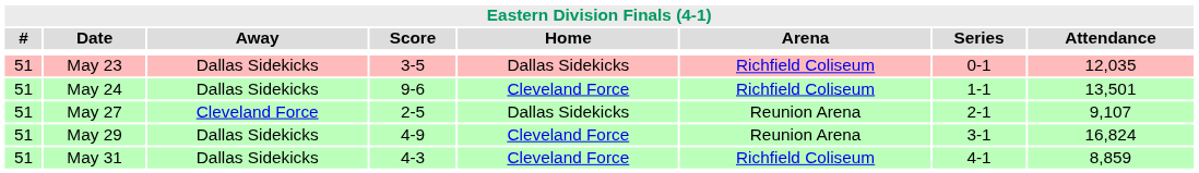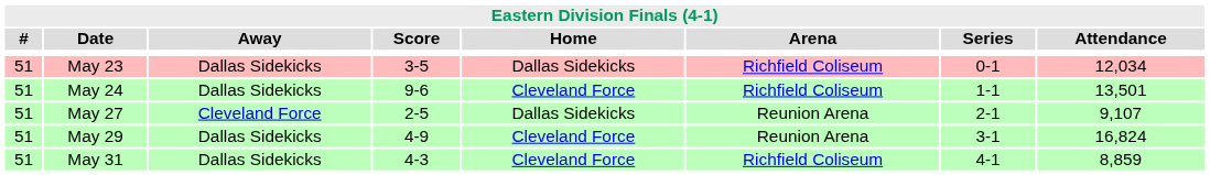 <table class="toccolours collapsible collapsed" width=90% style="clear:both; margin:1.5em auto; text-align:center;">
 <tr>
 <th colspan=11 style="background:#EBEBEB; color:#009960;">Eastern Division Finals (4-1)</th>
 </tr>
 <tr align="center" bgcolor="#dddddd">
 <td><strong>#</strong></td>
 <td><strong>Date</strong></td>
 <td><strong>Away</strong></td>
 <td><strong>Score</strong></td>
 <td><strong>Home</strong></td>
 <td><strong>Arena</strong></td>
 <td><strong>Series</strong></td>
 <td><strong>Attendance</strong></td>
 </tr>
 <tr align="center" bgcolor="#ccffcc">
 </tr>
 <tr>
 </tr>
 <tr align="center" bgcolor="#ffbbbb">
 <td>51</td>
 <td>May 23</td>
 <td>Dallas Sidekicks</td>
 <td>3-5</td>
 <td>Dallas Sidekicks</td>
 <td><a href='#'>Richfield Coliseum</a></td>
 <td>0-1</td>
-<td>12,035</td>
+<td>12,034</td>
 </tr>
 <tr align="center" bgcolor="#bbffbb">
 <td>51</td>
 <td>May 24</td>
 <td>Dallas Sidekicks</td>
 <td>9-6</td>
 <td><a href='#'>Cleveland Force</a></td>
 <td><a href='#'>Richfield Coliseum</a></td>
 <td>1-1</td>
 <td>13,501</td>
 </tr>
 <tr align="center" bgcolor="#bbffbb">
 <td>51</td>
 <td>May 27</td>
 <td><a href='#'>Cleveland Force</a></td>
 <td>2-5</td>
 <td>Dallas Sidekicks</td>
 <td>Reunion Arena</td>
 <td>2-1</td>
 <td>9,107</td>
 </tr>
 <tr align="center" bgcolor="#bbffbb">
 <td>51</td>
 <td>May 29</td>
 <td>Dallas Sidekicks</td>
 <td>4-9</td>
 <td><a href='#'>Cleveland Force</a></td>
 <td>Reunion Arena</td>
 <td>3-1</td>
 <td>16,824</td>
 </tr>
 <tr align="center" bgcolor="#bbffbb">
 <td>51</td>
 <td>May 31</td>
 <td>Dallas Sidekicks</td>
 <td>4-3</td>
 <td><a href='#'>Cleveland Force</a></td>
 <td><a href='#'>Richfield Coliseum</a></td>
 <td>4-1</td>
 <td>8,859</td>
 </tr>
 </table>
